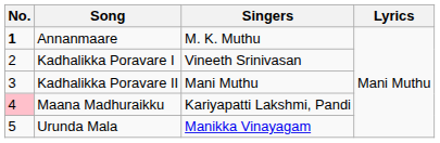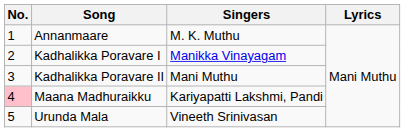 <table class="wikitable" style="font-size: 95%;">
 <tr>
 <th>No.</th>
 <th>Song</th>
 <th>Singers</th>
 <th>Lyrics</th>
 </tr>
 <tr>
-<td><strong>1</strong></td>
+<td>1</td>
 <td>Annanmaare</td>
 <td>M. K. Muthu</td>
 <td rowspan=5>Mani Muthu</td>
 </tr>
 <tr>
 <td>2</td>
 <td>Kadhalikka Poravare I</td>
-<td>Vineeth Srinivasan</td>
+<td><a href='#'>Manikka Vinayagam</a></td>
 </tr>
 <tr>
 <td>3</td>
 <td>Kadhalikka Poravare II</td>
 <td>Mani Muthu</td>
 </tr>
 <tr>
 <td style="background: pink;">4</td>
 <td>Maana Madhuraikku</td>
 <td>Kariyapatti Lakshmi, Pandi</td>
 </tr>
 <tr>
 <td>5</td>
 <td>Urunda Mala</td>
-<td><a href='#'>Manikka Vinayagam</a></td>
+<td>Vineeth Srinivasan</td>
 </tr>
 </table>
